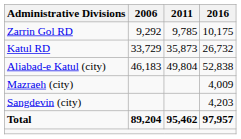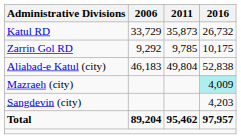 <table class="wikitable">
 <tr>
 <th>Administrative Divisions</th>
 <th>2006</th>
 <th>2011</th>
 <th>2016</th>
 </tr>
 <tr>
+<td><a href='#'>Katul RD</a></td>
+<td style="text-align: right;">33,729</td>
+<td style="text-align: right;">35,873</td>
+<td style="text-align: right;">26,732</td>
+</tr>
+<tr>
 <td><a href='#'>Zarrin Gol RD</a></td>
 <td style="text-align: right;">9,292</td>
 <td style="text-align: right;">9,785</td>
 <td style="text-align: right;">10,175</td>
-</tr>
-<tr>
-<td><a href='#'>Katul RD</a></td>
-<td style="text-align: right;">33,729</td>
-<td style="text-align: right;">35,873</td>
-<td style="text-align: right;">26,732</td>
 </tr>
 <tr>
 <td><a href='#'>Aliabad-e Katul</a> (city)</td>
 <td style="text-align: right;">46,183</td>
 <td style="text-align: right;">49,804</td>
 <td style="text-align: right;">52,838</td>
 </tr>
 <tr>
 <td><a href='#'>Mazraeh</a> (city)</td>
 <td style="text-align: right;"></td>
 <td style="text-align: right;"></td>
-<td style="text-align: right;">4,009</td>
+<td style="background: paleturquoise; text-align: right;">4,009</td>
 </tr>
 <tr>
 <td><a href='#'>Sangdevin</a> (city)</td>
 <td style="text-align: right;"></td>
 <td style="text-align: right;"></td>
 <td style="text-align: right;">4,203</td>
 </tr>
 <tr>
 <td><strong>Total</strong></td>
 <td style="text-align: right;"><strong>89,204</strong></td>
 <td style="text-align: right;"><strong>95,462</strong></td>
 <td style="text-align: right;"><strong>97,957</strong></td>
 </tr>
 <tr>
 <td colspan=4></td>
 </tr>
 </table>
